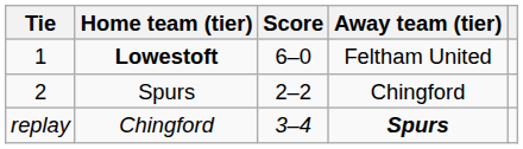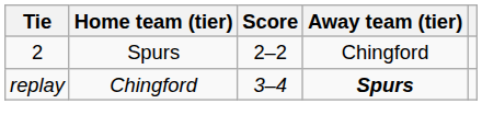 <table class="wikitable" style="text-align:center; font-size:85%">
 <tr>
 <th>Tie</th>
 <th>Home team (tier)</th>
 <th>Score</th>
 <th>Away team (tier)</th>
 <th></th>
-</tr>
-<tr>
-<td align="center">1</td>
-<td><strong>Lowestoft</strong></td>
-<td align="center">6–0</td>
-<td>Feltham United</td>
-<td></td>
 </tr>
 <tr>
 <td align="center">2</td>
 <td>Spurs</td>
 <td align="center">2–2 </td>
 <td>Chingford</td>
 <td></td>
 </tr>
 <tr>
 <td align="center"><em>replay</em></td>
 <td><em>Chingford</em></td>
 <td align="center"><em>3–4</em></td>
 <td><strong><em>Spurs</em></strong></td>
 <td></td>
 </tr>
 </table>
